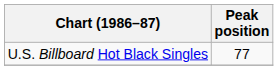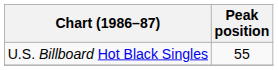 <table class="wikitable">
 <tr>
 <th>Chart (1986–87)</th>
 <th>Peak<br>position</th>
 </tr>
 <tr>
 <td>U.S. <em>Billboard</em> <a href='#'>Hot Black Singles</a></td>
-<td align="center">77</td>
+<td align="center">55</td>
 </tr>
 <tr>
 </tr>
 </table>
